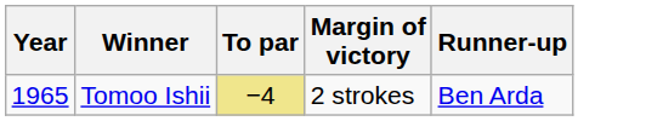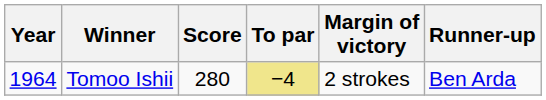 <table class="wikitable" style="font-size:95%">
 <tr>
 <th>Year</th>
 <th>Winner</th>
+<th>Score</th>
 <th>To par</th>
 <th>Margin of<br>victory</th>
 <th>Runner-up</th>
 </tr>
 <tr>
-<td><a href='#'>1965</a></td>
+<td><a href='#'>1964</a></td>
 <td> <a href='#'>Tomoo Ishii</a></td>
+<td align=center>280</td>
 <td align=center style="background: khaki;">−4</td>
 <td>2 strokes</td>
 <td> <a href='#'>Ben Arda</a></td>
 </tr>
 </table>
